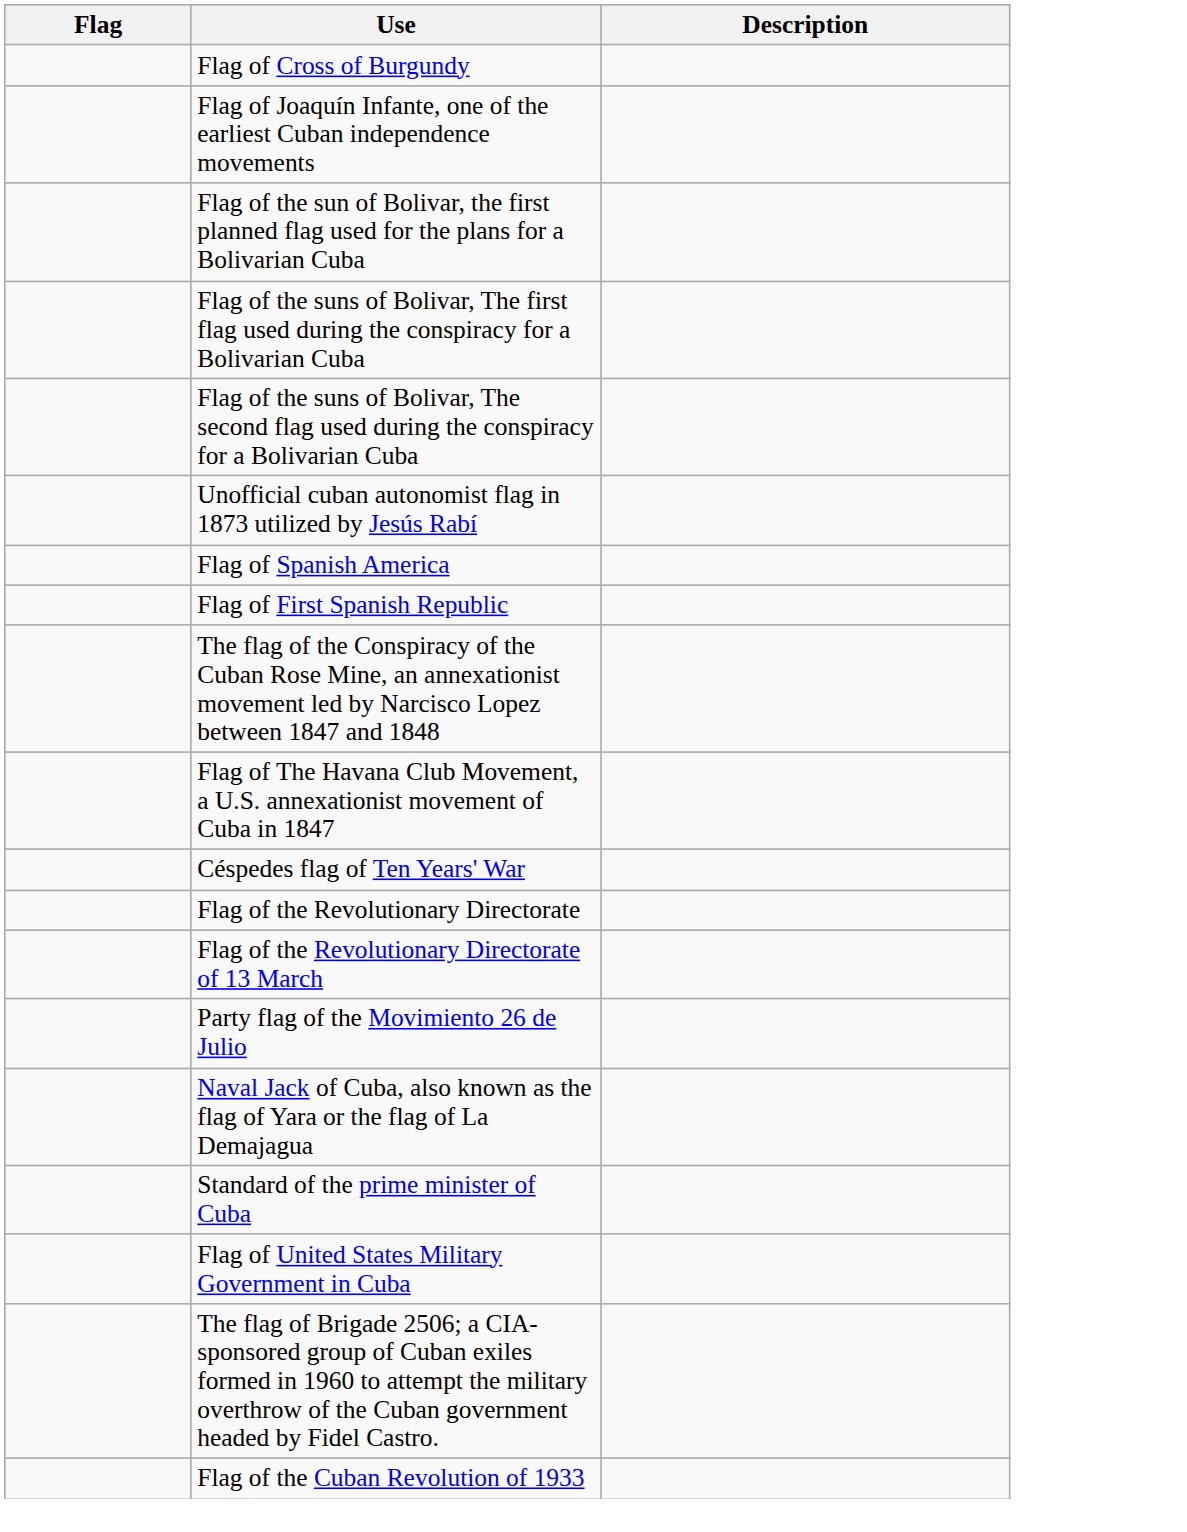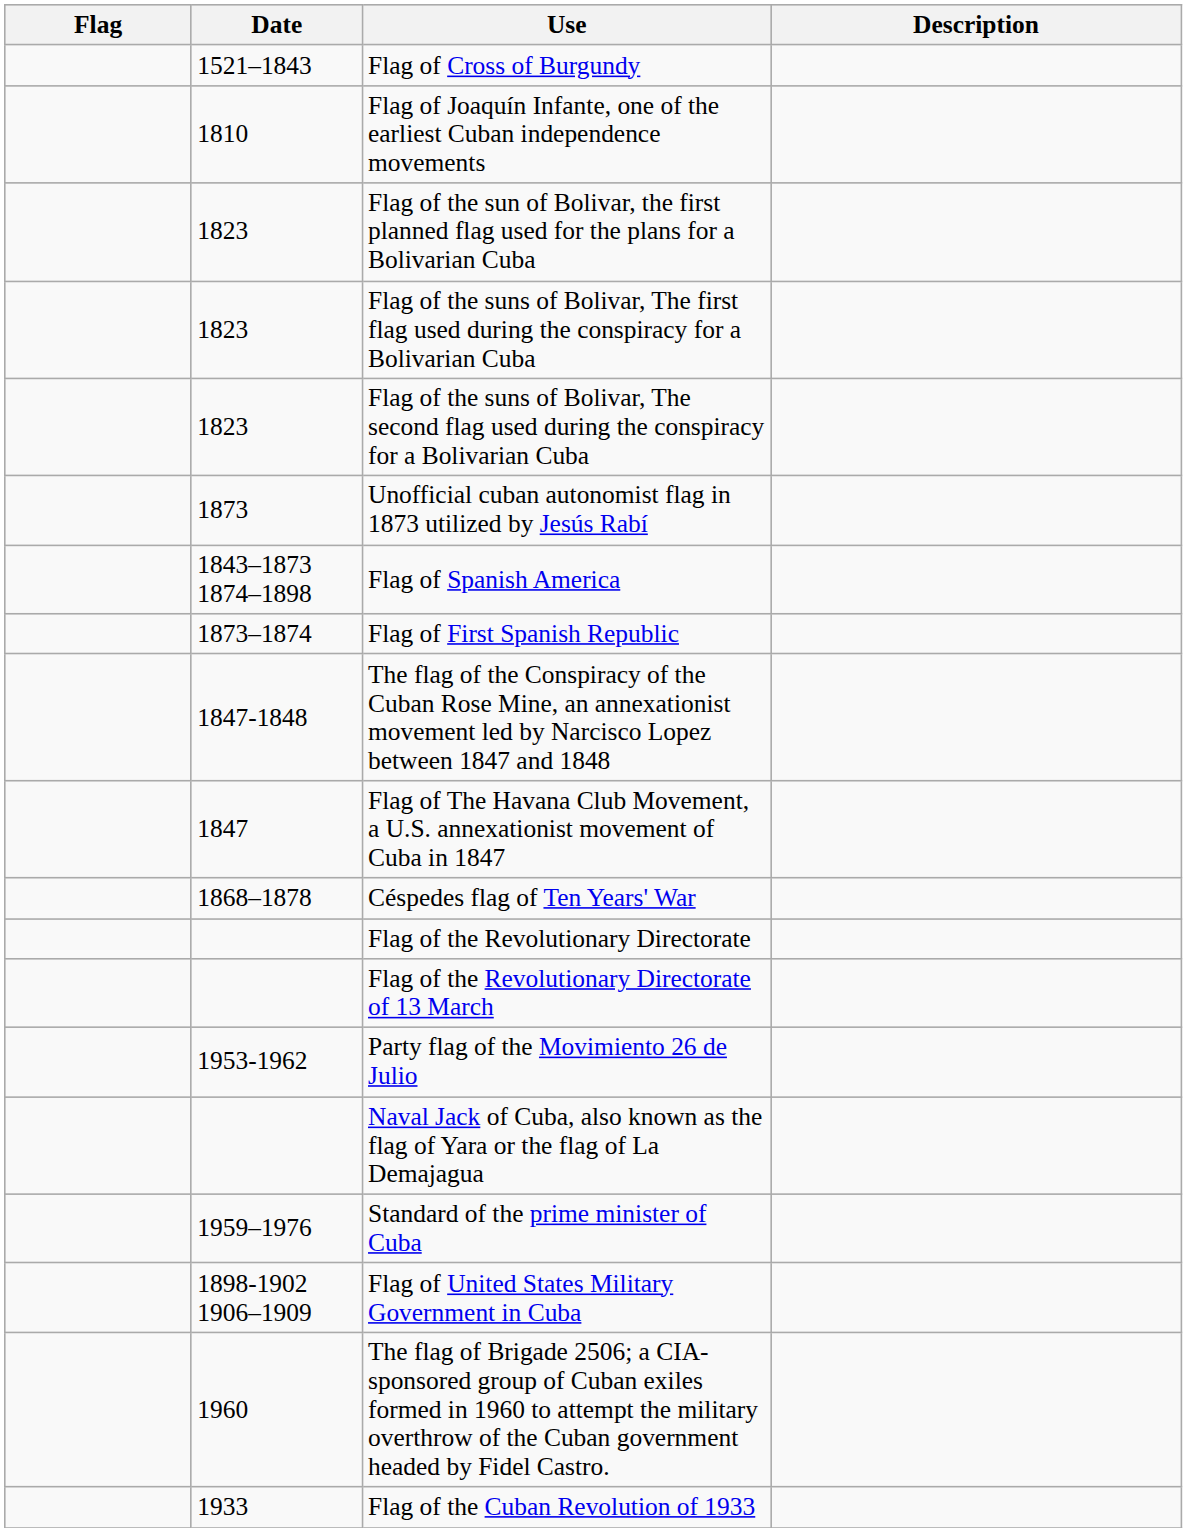 <table class="wikitable">
 <tr>
 <th style="width:110px;">Flag</th>
+<th style="width:100px;">Date</th>
 <th style="width:250px;">Use</th>
 <th style="width:250px;">Description</th>
 </tr>
 <tr>
 <td></td>
+<td>1521–1843</td>
 <td>Flag of <a href='#'>Cross of Burgundy</a></td>
 <td></td>
 </tr>
 <tr>
 <td></td>
+<td>1810</td>
 <td>Flag of Joaquín Infante, one of the earliest Cuban independence movements</td>
 <td></td>
 </tr>
 <tr>
 <td></td>
+<td>1823</td>
 <td>Flag of the sun of Bolivar, the first planned flag used for the plans for a Bolivarian Cuba</td>
 <td></td>
 </tr>
 <tr>
 <td></td>
+<td>1823</td>
 <td>Flag of the suns of Bolivar, The first flag used during the conspiracy for a Bolivarian Cuba</td>
 <td></td>
 </tr>
 <tr>
 <td></td>
+<td>1823</td>
 <td>Flag of the suns of Bolivar, The second flag used during the conspiracy for a Bolivarian Cuba</td>
 <td></td>
 </tr>
 <tr>
 <td></td>
+<td>1873</td>
 <td>Unofficial cuban autonomist flag in 1873 utilized by <a href='#'>Jesús Rabí</a></td>
 <td></td>
 </tr>
 <tr>
 <td></td>
+<td>1843–1873<br>1874–1898</td>
 <td>Flag of <a href='#'>Spanish America</a></td>
 <td></td>
 </tr>
 <tr>
 <td></td>
+<td>1873–1874</td>
 <td>Flag of <a href='#'>First Spanish Republic</a></td>
 <td></td>
 </tr>
 <tr>
 <td></td>
+<td>1847-1848</td>
 <td>The flag of the Conspiracy of the Cuban Rose Mine, an annexationist movement led by Narcisco Lopez between 1847 and 1848</td>
 <td></td>
 </tr>
 <tr>
 <td></td>
+<td>1847</td>
 <td>Flag of The Havana Club Movement, a U.S. annexationist movement of Cuba in 1847</td>
 <td></td>
 </tr>
 <tr>
 <td></td>
+<td>1868–1878</td>
 <td>Céspedes flag of <a href='#'>Ten Years' War</a></td>
 <td></td>
 </tr>
 <tr>
+<td></td>
 <td></td>
 <td>Flag of the Revolutionary Directorate</td>
 <td></td>
 </tr>
 <tr>
 <td></td>
+<td></td>
 <td>Flag of the <a href='#'>Revolutionary Directorate of 13 March</a></td>
 <td></td>
 </tr>
 <tr>
 <td></td>
+<td>1953-1962</td>
 <td>Party flag of the <a href='#'>Movimiento 26 de Julio</a></td>
 <td></td>
 </tr>
 <tr>
+<td></td>
 <td></td>
 <td><a href='#'>Naval Jack</a> of Cuba, also known as the flag of Yara or the flag of La Demajagua</td>
 <td></td>
 </tr>
 <tr>
 <td></td>
+<td>1959–1976</td>
 <td>Standard of the <a href='#'>prime minister of Cuba</a></td>
 <td></td>
 </tr>
 <tr>
 <td></td>
+<td>1898-1902<br>1906–1909</td>
 <td>Flag of <a href='#'>United States Military Government in Cuba</a></td>
 <td></td>
 </tr>
 <tr>
 <td></td>
+<td>1960</td>
 <td>The flag of Brigade 2506; a CIA-sponsored group of Cuban exiles formed in 1960 to attempt the military overthrow of the Cuban government headed by Fidel Castro.</td>
 <td></td>
 </tr>
 <tr>
 <td></td>
+<td>1933</td>
 <td>Flag of the <a href='#'>Cuban Revolution of 1933</a></td>
 <td></td>
 </tr>
 </table>
